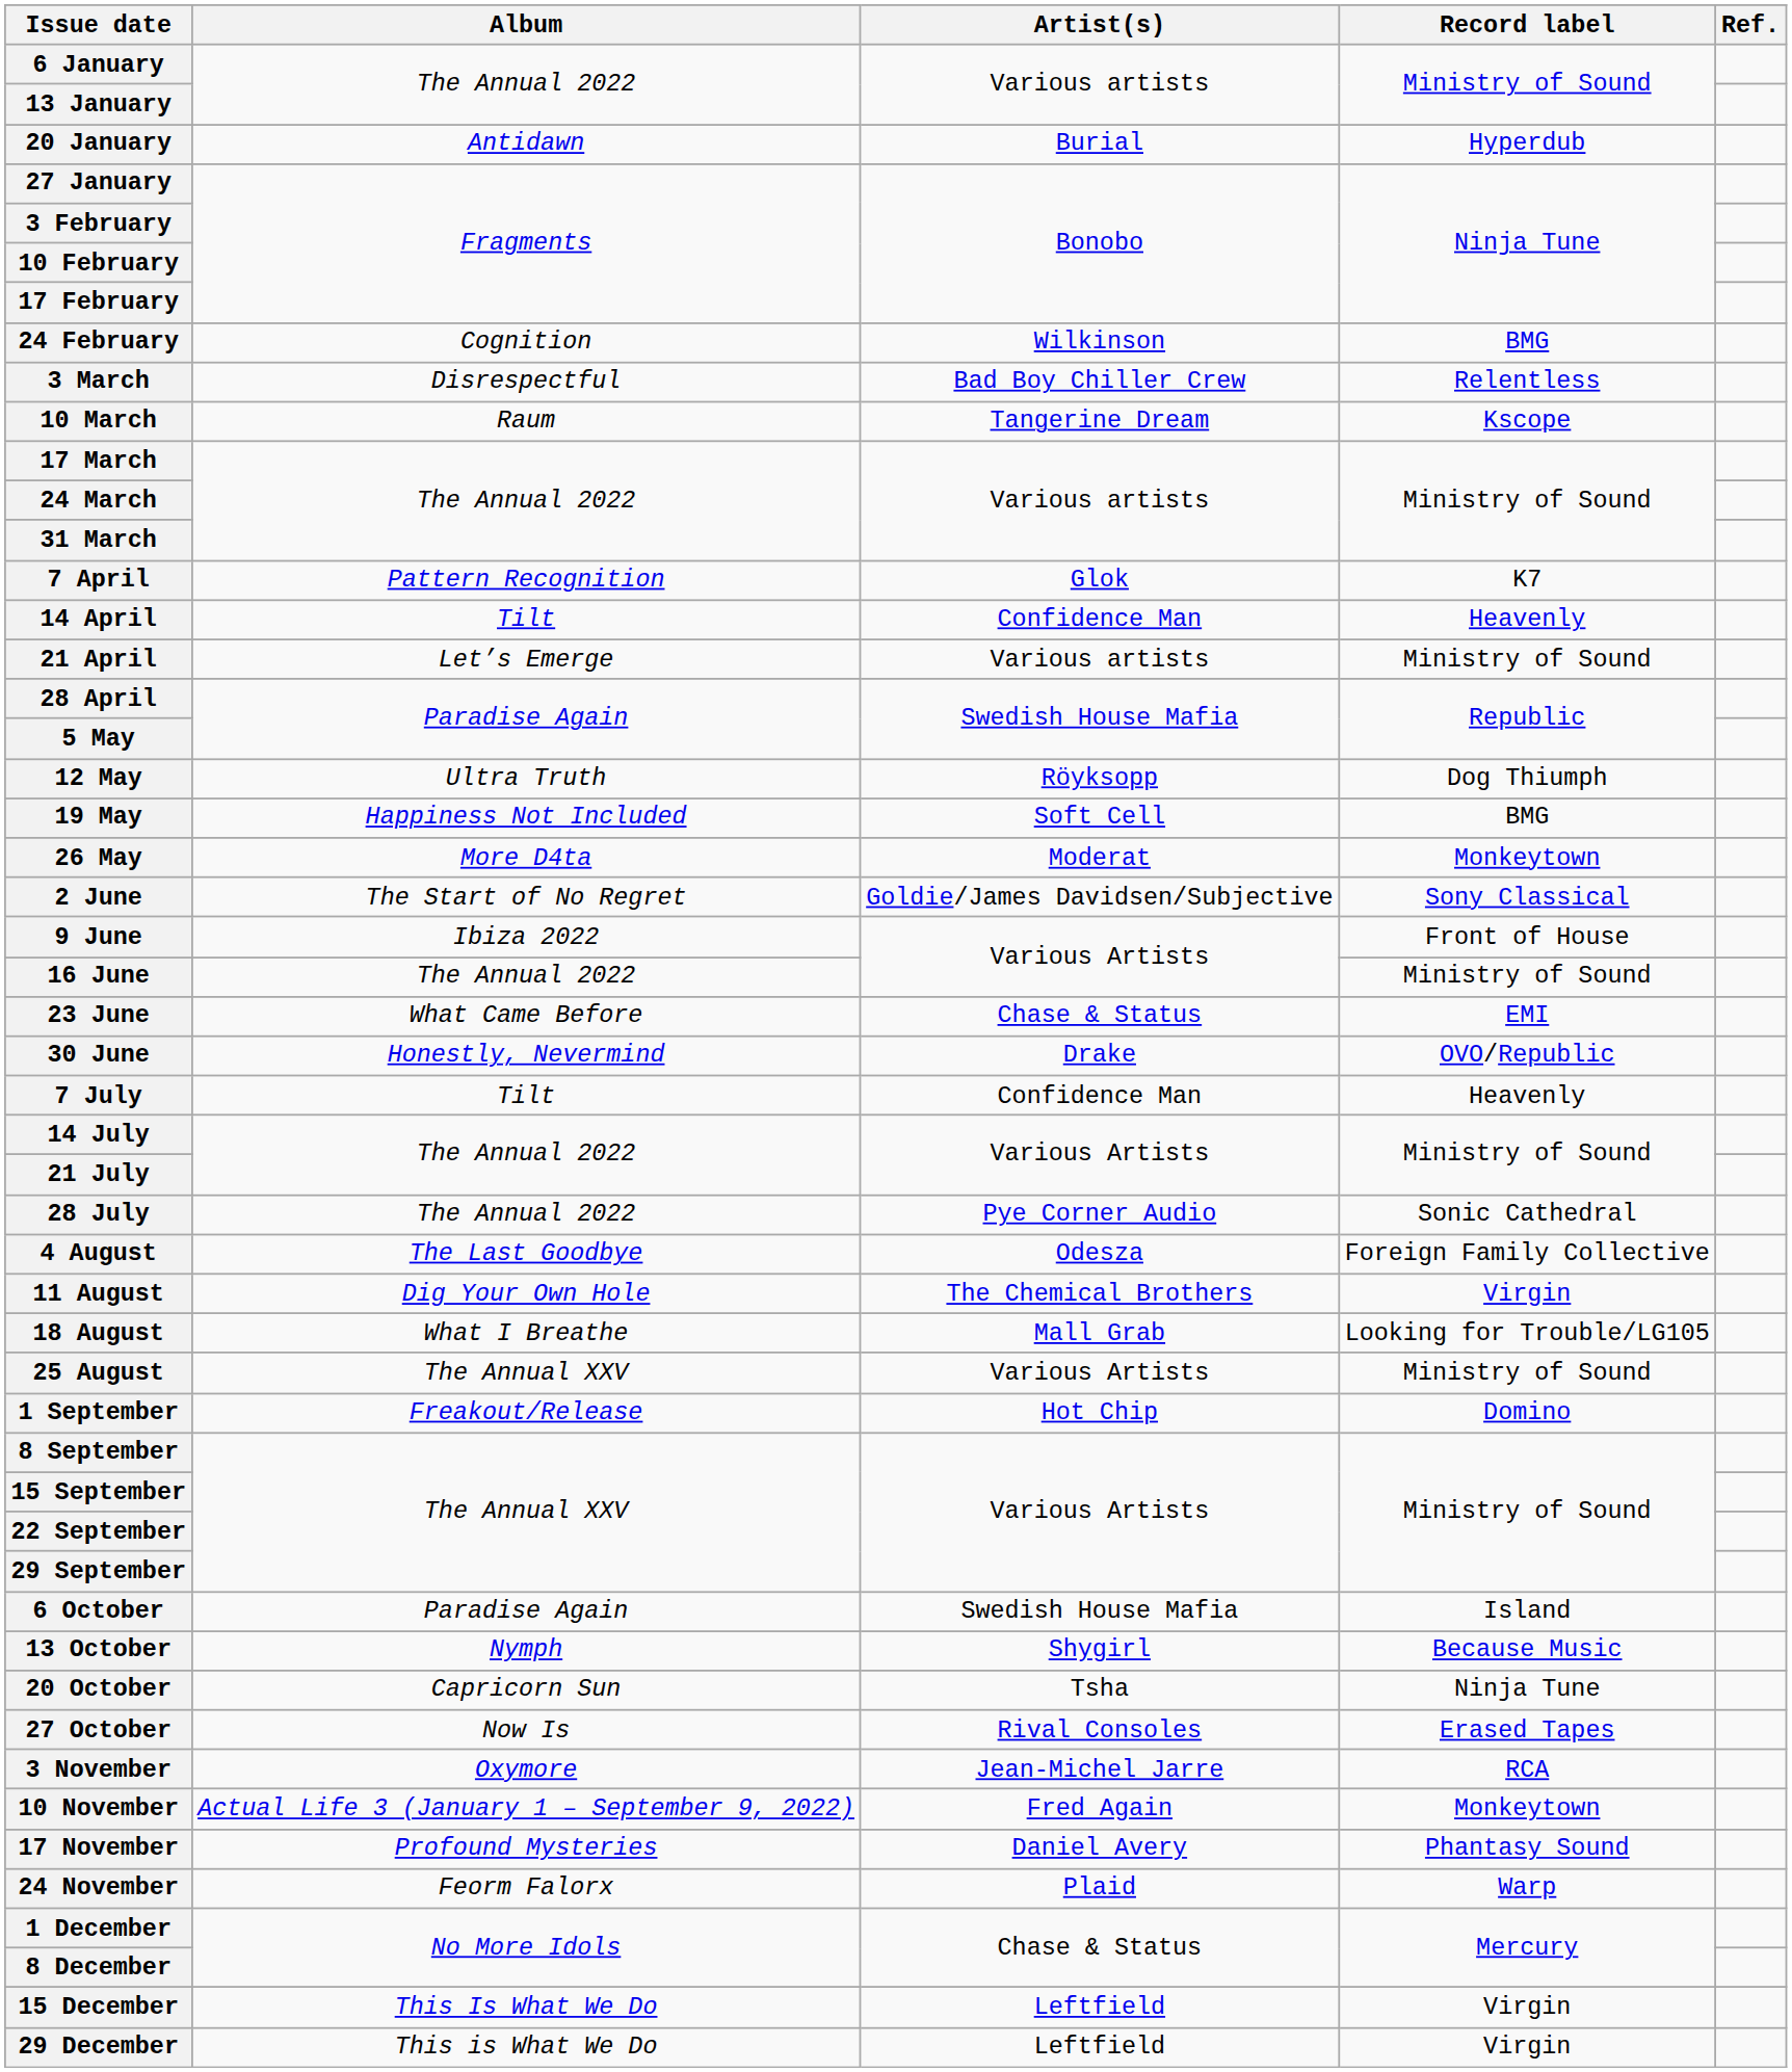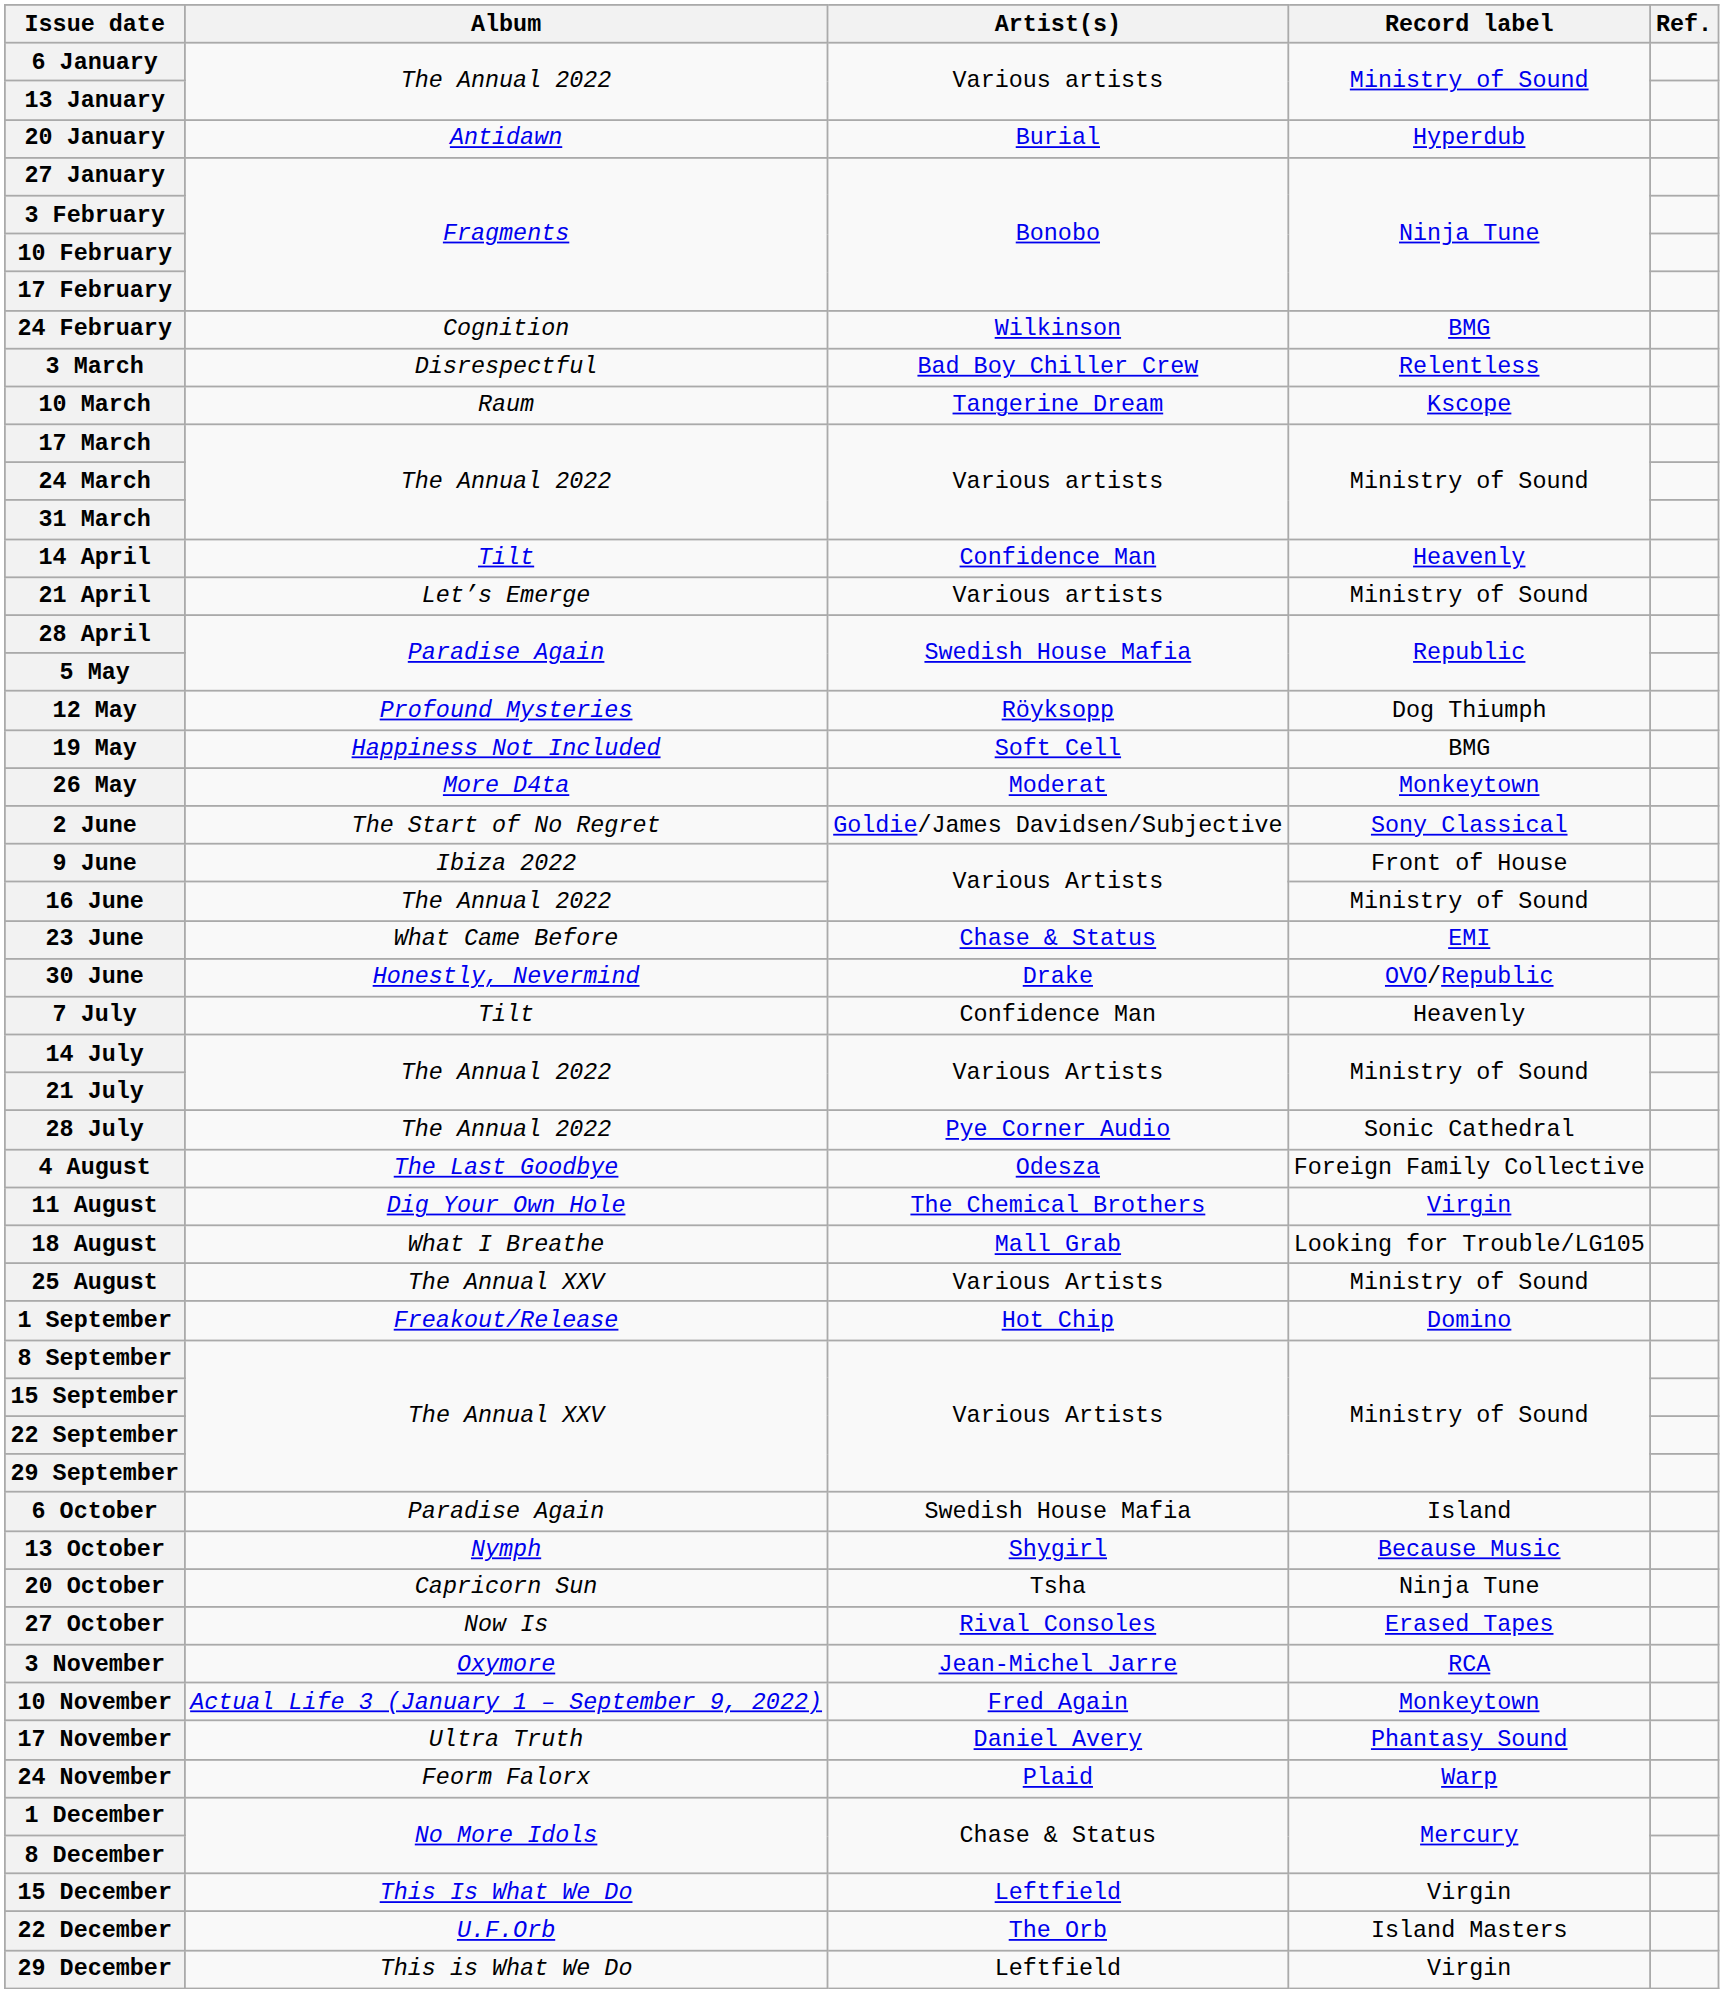 <table class="wikitable plainrowheaders">
 <tr>
 <th scope="col">Issue date</th>
 <th scope="col">Album</th>
 <th scope="col">Artist(s)</th>
 <th scope="col">Record label</th>
 <th scope="col">Ref.</th>
 </tr>
 <tr>
 <th scope="row">6 January</th>
 <td align="center" rowspan=2><em>The Annual 2022</em></td>
 <td align="center" rowspan=2>Various artists</td>
 <td align="center" rowspan=2><a href='#'>Ministry of Sound</a></td>
 <td align="center"></td>
 </tr>
 <tr>
 <th scope="row">13 January</th>
 <td align="center"></td>
 </tr>
 <tr>
 <th scope="row">20 January</th>
 <td align="center"><em><a href='#'>Antidawn</a></em></td>
 <td align="center"><a href='#'>Burial</a></td>
 <td align="center"><a href='#'>Hyperdub</a></td>
 <td align="center"></td>
 </tr>
 <tr>
 <th scope="row">27 January</th>
 <td align="center" rowspan=4><em><a href='#'>Fragments</a></em></td>
 <td align="center" rowspan=4><a href='#'>Bonobo</a></td>
 <td align="center" rowspan=4><a href='#'>Ninja Tune</a></td>
 <td align="center"></td>
 </tr>
 <tr>
 <th scope="row">3 February</th>
 <td align="center"></td>
 </tr>
 <tr>
 <th scope="row">10 February</th>
 <td align="center"></td>
 </tr>
 <tr>
 <th scope="row">17 February</th>
 <td align="center"></td>
 </tr>
 <tr>
 <th scope="row">24 February</th>
 <td align="center"><em>Cognition</em></td>
 <td align="center"><a href='#'>Wilkinson</a></td>
 <td align="center"><a href='#'>BMG</a></td>
 <td align="center"></td>
 </tr>
 <tr>
 <th scope="row">3 March</th>
 <td align="center"><em>Disrespectful</em></td>
 <td align="center"><a href='#'>Bad Boy Chiller Crew</a></td>
 <td align="center"><a href='#'>Relentless</a></td>
 <td align="center"></td>
 </tr>
 <tr>
 <th scope="row">10 March</th>
 <td align="center"><em>Raum</em></td>
 <td align="center"><a href='#'>Tangerine Dream</a></td>
 <td align="center"><a href='#'>Kscope</a></td>
 <td align="center"></td>
 </tr>
 <tr>
 <th scope="row">17 March</th>
 <td align="center" rowspan=3><em>The Annual 2022</em></td>
 <td align="center" rowspan=3>Various artists</td>
 <td align="center" rowspan=3>Ministry of Sound</td>
 <td align="center"></td>
 </tr>
 <tr>
 <th scope="row">24 March</th>
 <td align="center"></td>
 </tr>
 <tr>
 <th scope="row">31 March</th>
 <td align="center"></td>
 </tr>
 <tr>
-<th scope="row">7 April</th>
-<td align="center"><em><a href='#'>Pattern Recognition</a></em></td>
-<td align="center"><a href='#'>Glok</a></td>
-<td align="center">K7</td>
-<td align="center"></td>
-</tr>
-<tr>
 <th scope="row">14 April</th>
 <td align="center"><em><a href='#'>Tilt</a></em></td>
 <td align="center"><a href='#'>Confidence Man</a></td>
 <td align="center"><a href='#'>Heavenly</a></td>
 <td align="center"></td>
 </tr>
 <tr>
 <th scope="row">21 April</th>
 <td align="center"><em>Let’s Emerge</em></td>
 <td align="center">Various artists</td>
 <td align="center">Ministry of Sound</td>
 <td align="center"></td>
 </tr>
 <tr>
 <th scope="row">28 April</th>
 <td align="center" rowspan=2><em><a href='#'>Paradise Again</a></em></td>
 <td align="center" rowspan=2><a href='#'>Swedish House Mafia</a></td>
 <td align="center" rowspan=2><a href='#'>Republic</a></td>
 <td align="center"></td>
 </tr>
 <tr>
 <th scope="row">5 May</th>
 <td align="center"></td>
 </tr>
 <tr>
 <th scope="row">12 May</th>
-<td align="center"><em>Ultra Truth</em></td>
+<td align="center"><em><a href='#'>Profound Mysteries</a></em></td>
 <td align="center"><a href='#'>Röyksopp</a></td>
 <td align="center">Dog Thiumph</td>
 <td align="center"></td>
 </tr>
 <tr>
 <th scope="row">19 May</th>
 <td align="center"><em><a href='#'>Happiness Not Included</a></em></td>
 <td align="center"><a href='#'>Soft Cell</a></td>
 <td align="center">BMG</td>
 <td align="center"></td>
 </tr>
 <tr>
 <th scope="row">26 May</th>
 <td align="center"><em><a href='#'>More D4ta</a></em></td>
 <td align="center"><a href='#'>Moderat</a></td>
 <td align="center"><a href='#'>Monkeytown</a></td>
 <td align="center"></td>
 </tr>
 <tr>
 <th scope="row">2 June</th>
 <td align="center"><em>The Start of No Regret</em></td>
 <td align="center"><a href='#'>Goldie</a>/James Davidsen/Subjective</td>
 <td align="center"><a href='#'>Sony Classical</a></td>
 <td align="center"></td>
 </tr>
 <tr>
 <th scope="row">9 June</th>
 <td align="center"><em>Ibiza 2022</em></td>
 <td align="center" rowspan=2>Various Artists</td>
 <td align="center">Front of House</td>
 <td align="center"></td>
 </tr>
 <tr>
 <th scope="row">16 June</th>
 <td align="center"><em>The Annual 2022</em></td>
 <td align="center">Ministry of Sound</td>
 <td align="center"></td>
 </tr>
 <tr>
 <th scope="row">23 June</th>
 <td align="center"><em>What Came Before</em></td>
 <td align="center"><a href='#'>Chase & Status</a></td>
 <td align="center"><a href='#'>EMI</a></td>
 <td align="center"></td>
 </tr>
 <tr>
 <th scope="row">30 June</th>
 <td align="center"><em><a href='#'>Honestly, Nevermind</a></em></td>
 <td align="center"><a href='#'>Drake</a></td>
 <td align="center"><a href='#'>OVO</a>/<a href='#'>Republic</a></td>
 <td align="center"></td>
 </tr>
 <tr>
 <th scope="row">7 July</th>
 <td align="center"><em>Tilt</em></td>
 <td align="center">Confidence Man</td>
 <td align="center">Heavenly</td>
 <td align="center"></td>
 </tr>
 <tr>
 <th scope="row">14 July</th>
 <td align="center" rowspan=2><em>The Annual 2022</em></td>
 <td align="center" rowspan=2>Various Artists</td>
 <td align="center" rowspan=2>Ministry of Sound</td>
 <td align="center"></td>
 </tr>
 <tr>
 <th scope="row">21 July</th>
 <td align="center"></td>
 </tr>
 <tr>
 <th scope="row">28 July</th>
 <td align="center"><em>The Annual 2022</em></td>
 <td align="center"><a href='#'>Pye Corner Audio</a></td>
 <td align="center">Sonic Cathedral</td>
 <td align="center"></td>
 </tr>
 <tr>
 <th scope="row">4 August</th>
 <td align="center"><em><a href='#'>The Last Goodbye</a></em></td>
 <td align="center"><a href='#'>Odesza</a></td>
 <td align="center">Foreign Family Collective</td>
 <td align="center"></td>
 </tr>
 <tr>
 <th scope="row">11 August</th>
 <td align="center"><em><a href='#'>Dig Your Own Hole</a></em></td>
 <td align="center"><a href='#'>The Chemical Brothers</a></td>
 <td align="center"><a href='#'>Virgin</a></td>
 <td align="center"></td>
 </tr>
 <tr>
 <th scope="row">18 August</th>
 <td align="center"><em>What I Breathe</em></td>
 <td align="center"><a href='#'>Mall Grab</a></td>
 <td align="center">Looking for Trouble/LG105</td>
 <td align="center"></td>
 </tr>
 <tr>
 <th scope="row">25 August</th>
 <td align="center"><em>The Annual XXV</em></td>
 <td align="center">Various Artists</td>
 <td align="center">Ministry of Sound</td>
 <td align="center"></td>
 </tr>
 <tr>
 <th scope="row">1 September</th>
 <td align="center"><em><a href='#'>Freakout/Release</a></em></td>
 <td align="center"><a href='#'>Hot Chip</a></td>
 <td align="center"><a href='#'>Domino</a></td>
 <td align="center"></td>
 </tr>
 <tr>
 <th scope="row">8 September</th>
 <td align="center" rowspan=4><em>The Annual XXV</em></td>
 <td align="center" rowspan=4>Various Artists</td>
 <td align="center" rowspan=4>Ministry of Sound</td>
 <td align="center"></td>
 </tr>
 <tr>
 <th scope="row">15 September</th>
 <td align="center"></td>
 </tr>
 <tr>
 <th scope="row">22 September</th>
 <td align="center"></td>
 </tr>
 <tr>
 <th scope="row">29 September</th>
 <td align="center"></td>
 </tr>
 <tr>
 <th scope="row">6 October</th>
 <td align="center"><em>Paradise Again</em></td>
 <td align="center">Swedish House Mafia</td>
 <td align="center">Island</td>
 <td align="center"></td>
 </tr>
 <tr>
 <th scope="row">13 October</th>
 <td align="center"><em><a href='#'>Nymph</a></em></td>
 <td align="center"><a href='#'>Shygirl</a></td>
 <td align="center"><a href='#'>Because Music</a></td>
 <td align="center"></td>
 </tr>
 <tr>
 <th scope="row">20 October</th>
 <td align="center"><em>Capricorn Sun</em></td>
 <td align="center">Tsha</td>
 <td align="center">Ninja Tune</td>
 <td align="center"></td>
 </tr>
 <tr>
 <th scope="row">27 October</th>
 <td align="center"><em>Now Is</em></td>
 <td align="center"><a href='#'>Rival Consoles</a></td>
 <td align="center"><a href='#'>Erased Tapes</a></td>
 <td align="center"></td>
 </tr>
 <tr>
 <th scope="row">3 November</th>
 <td align="center"><em><a href='#'>Oxymore</a></em></td>
 <td align="center"><a href='#'>Jean-Michel Jarre</a></td>
 <td align="center"><a href='#'>RCA</a></td>
 <td align="center"></td>
 </tr>
 <tr>
 <th scope="row">10 November</th>
 <td align="center"><em><a href='#'>Actual Life 3 (January 1 – September 9, 2022)</a></em></td>
 <td align="center"><a href='#'>Fred Again</a></td>
 <td align="center"><a href='#'>Monkeytown</a></td>
 <td align="center"></td>
 </tr>
 <tr>
 <th scope="row">17 November</th>
-<td align="center"><em><a href='#'>Profound Mysteries</a></em></td>
+<td align="center"><em>Ultra Truth</em></td>
 <td align="center"><a href='#'>Daniel Avery</a></td>
 <td align="center"><a href='#'>Phantasy Sound</a></td>
 <td align="center"></td>
 </tr>
 <tr>
 <th scope="row">24 November</th>
 <td align="center"><em>Feorm Falorx</em></td>
 <td align="center"><a href='#'>Plaid</a></td>
 <td align="center"><a href='#'>Warp</a></td>
 <td align="center"></td>
 </tr>
 <tr>
 <th scope="row">1 December</th>
 <td align="center" rowspan=2><em><a href='#'>No More Idols</a></em></td>
 <td align="center" rowspan=2>Chase & Status</td>
 <td align="center" rowspan=2><a href='#'>Mercury</a></td>
 <td align="center"></td>
 </tr>
 <tr>
 <th scope="row">8 December</th>
 <td align="center"></td>
 </tr>
 <tr>
 <th scope="row">15 December</th>
 <td align="center"><em><a href='#'>This Is What We Do</a></em></td>
 <td align="center"><a href='#'>Leftfield</a></td>
 <td align="center">Virgin</td>
 <td align="center"></td>
 </tr>
 <tr>
+<th scope="row">22 December</th>
+<td align="center"><em><a href='#'>U.F.Orb</a></em></td>
+<td align="center"><a href='#'>The Orb</a></td>
+<td align="center">Island Masters</td>
+<td align="center"></td>
+</tr>
+<tr>
 <th scope="row">29 December</th>
 <td align="center"><em>This is What We Do</em></td>
 <td align="center">Leftfield</td>
 <td align="center">Virgin</td>
 <td align="center"></td>
 </tr>
 </table>
